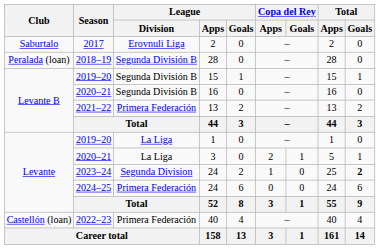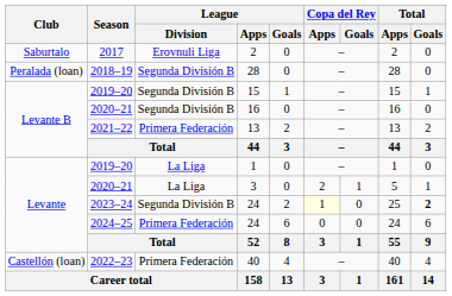 <table class="wikitable" style="text-align:center">
 <tr>
 <th rowspan="2">Club</th>
 <th rowspan="2">Season</th>
 <th colspan="3">League</th>
 <th colspan="2"><a href='#'>Copa del Rey</a></th>
 <th colspan="2">Total</th>
 </tr>
 <tr>
 <th>Division</th>
 <th>Apps</th>
 <th>Goals</th>
 <th>Apps</th>
 <th>Goals</th>
 <th>Apps</th>
 <th>Goals</th>
 </tr>
 <tr>
 <td><a href='#'>Saburtalo</a></td>
 <td><a href='#'>2017</a></td>
 <td><a href='#'>Erovnuli Liga</a></td>
 <td>2</td>
 <td>0</td>
 <td colspan="2">–</td>
 <td>2</td>
 <td>0</td>
 </tr>
 <tr>
 <td><a href='#'>Peralada</a> (loan)</td>
 <td><a href='#'>2018–19</a></td>
 <td><a href='#'>Segunda División B</a></td>
 <td>28</td>
 <td>0</td>
 <td colspan="2">–</td>
 <td>28</td>
 <td>0</td>
 </tr>
 <tr>
 <td rowspan="4"><a href='#'>Levante B</a></td>
 <td><a href='#'>2019–20</a></td>
 <td>Segunda División B</td>
 <td>15</td>
 <td>1</td>
 <td colspan="2">–</td>
 <td>15</td>
 <td>1</td>
 </tr>
 <tr>
 <td><a href='#'>2020–21</a></td>
 <td>Segunda División B</td>
 <td>16</td>
 <td>0</td>
 <td colspan="2">–</td>
 <td>16</td>
 <td>0</td>
 </tr>
 <tr>
 <td><a href='#'>2021–22</a></td>
 <td><a href='#'>Primera Federación</a></td>
 <td>13</td>
 <td>2</td>
 <td colspan="2">–</td>
 <td>13</td>
 <td>2</td>
 </tr>
 <tr>
 <th colspan="2">Total</th>
 <th>44</th>
 <th>3</th>
 <th colspan="2">–</th>
 <th>44</th>
 <th>3</th>
 </tr>
 <tr>
 <td rowspan="5"><a href='#'>Levante</a></td>
 <td><a href='#'>2019–20</a></td>
 <td><a href='#'>La Liga</a></td>
 <td>1</td>
 <td>0</td>
 <td colspan="2">–</td>
 <td>1</td>
 <td>0</td>
 </tr>
 <tr>
 <td><a href='#'>2020–21</a></td>
 <td>La Liga</td>
 <td>3</td>
 <td>0</td>
 <td>2</td>
 <td>1</td>
 <td>5</td>
 <td>1</td>
 </tr>
 <tr>
 <td><a href='#'>2023–24</a></td>
-<td><a href='#'>Segunda Division</a></td>
+<td>Segunda División B</td>
 <td>24</td>
 <td>2</td>
-<td>1</td>
+<td style="background: lightyellow;">1</td>
 <td>0</td>
 <td>25</td>
 <td><strong>2</strong></td>
 </tr>
 <tr>
 <td><a href='#'>2024–25</a></td>
 <td><a href='#'>Primera Federación</a></td>
 <td>24</td>
 <td>6</td>
 <td>0</td>
 <td>0</td>
 <td>24</td>
 <td>6</td>
 </tr>
 <tr>
 <th colspan="2">Total</th>
 <th>52</th>
 <th>8</th>
 <th>3</th>
 <th>1</th>
 <th>55</th>
 <th>9</th>
 </tr>
 <tr>
 <td><a href='#'>Castellón</a> (loan)</td>
 <td><a href='#'>2022–23</a></td>
 <td>Primera Federación</td>
 <td>40</td>
 <td>4</td>
 <td colspan="2">–</td>
 <td>40</td>
 <td>4</td>
 </tr>
 <tr>
 <th colspan="3">Career total</th>
 <th>158</th>
 <th>13</th>
 <th>3</th>
 <th>1</th>
 <th>161</th>
 <th>14</th>
 </tr>
 </table>
